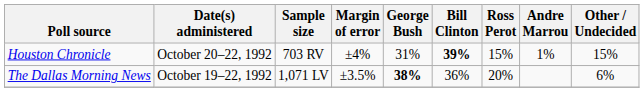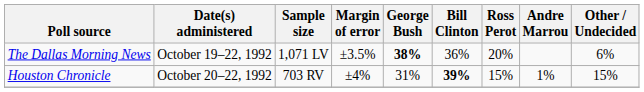 <table class="wikitable sortable mw-datatable" style="font-size:90%;text-align:center;line-height:17px">
 <tr valign=bottom>
 <th>Poll source</th>
 <th>Date(s)<br>administered</th>
 <th>Sample<br>size</th>
 <th>Margin<br>of error</th>
 <th class="unsortable">George<br>Bush<br><small></small></th>
 <th class="unsortable">Bill<br>Clinton<br><small></small></th>
 <th class="unsortable">Ross<br>Perot<br><small></small></th>
 <th class="unsortable">Andre<br>Marrou<br><small></small></th>
 <th class="unsortable">Other /<br>Undecided</th>
 </tr>
 <tr>
+<td style="text-align:left;"><em><a href='#'>The Dallas Morning News</a></em></td>
+<td data-sort-value="2022-09-07">October 19–22, 1992</td>
+<td>1,071 LV</td>
+<td>±3.5%</td>
+<td><strong>38%</strong></td>
+<td>36%</td>
+<td>20%</td>
+<td></td>
+<td>6%</td>
+</tr>
+<tr>
 <td style="text-align:left;"><em><a href='#'>Houston Chronicle</a></em></td>
 <td data-sort-value="2022-09-07">October 20–22, 1992</td>
 <td>703 RV</td>
 <td>±4%</td>
 <td>31%</td>
 <td><strong>39%</strong></td>
 <td>15%</td>
 <td>1%</td>
 <td>15%</td>
 </tr>
 <tr>
-<td style="text-align:left;"><em><a href='#'>The Dallas Morning News</a></em></td>
-<td data-sort-value="2022-09-07">October 19–22, 1992</td>
-<td>1,071 LV</td>
-<td>±3.5%</td>
-<td><strong>38%</strong></td>
-<td>36%</td>
-<td>20%</td>
-<td></td>
-<td>6%</td>
-</tr>
-<tr>
 </tr>
 </table>
